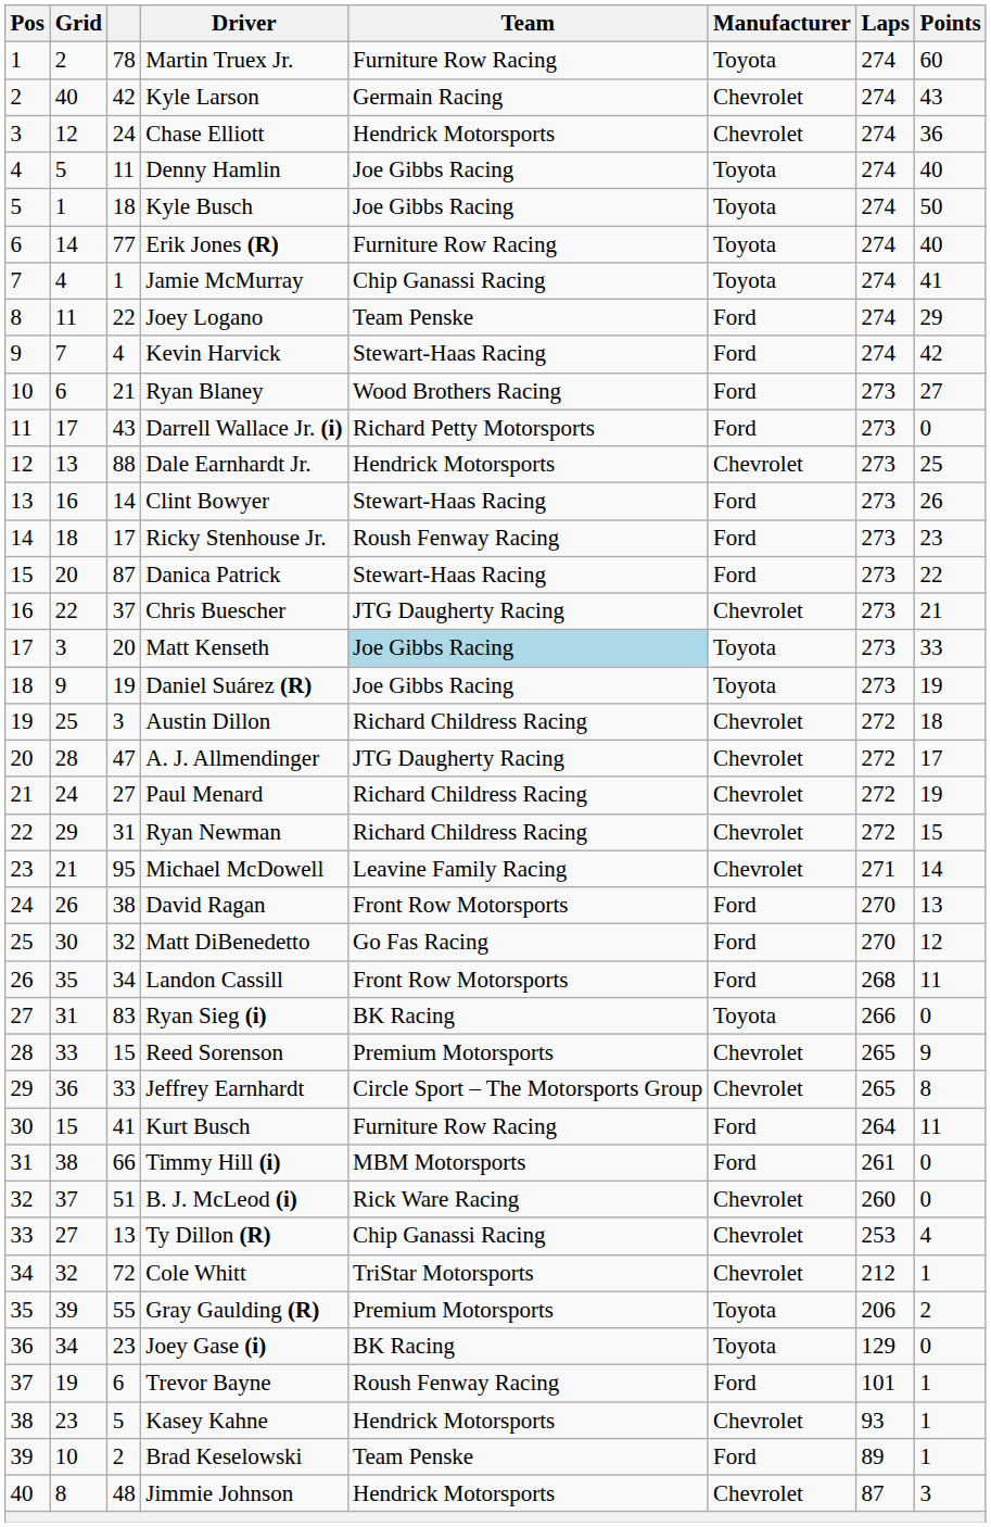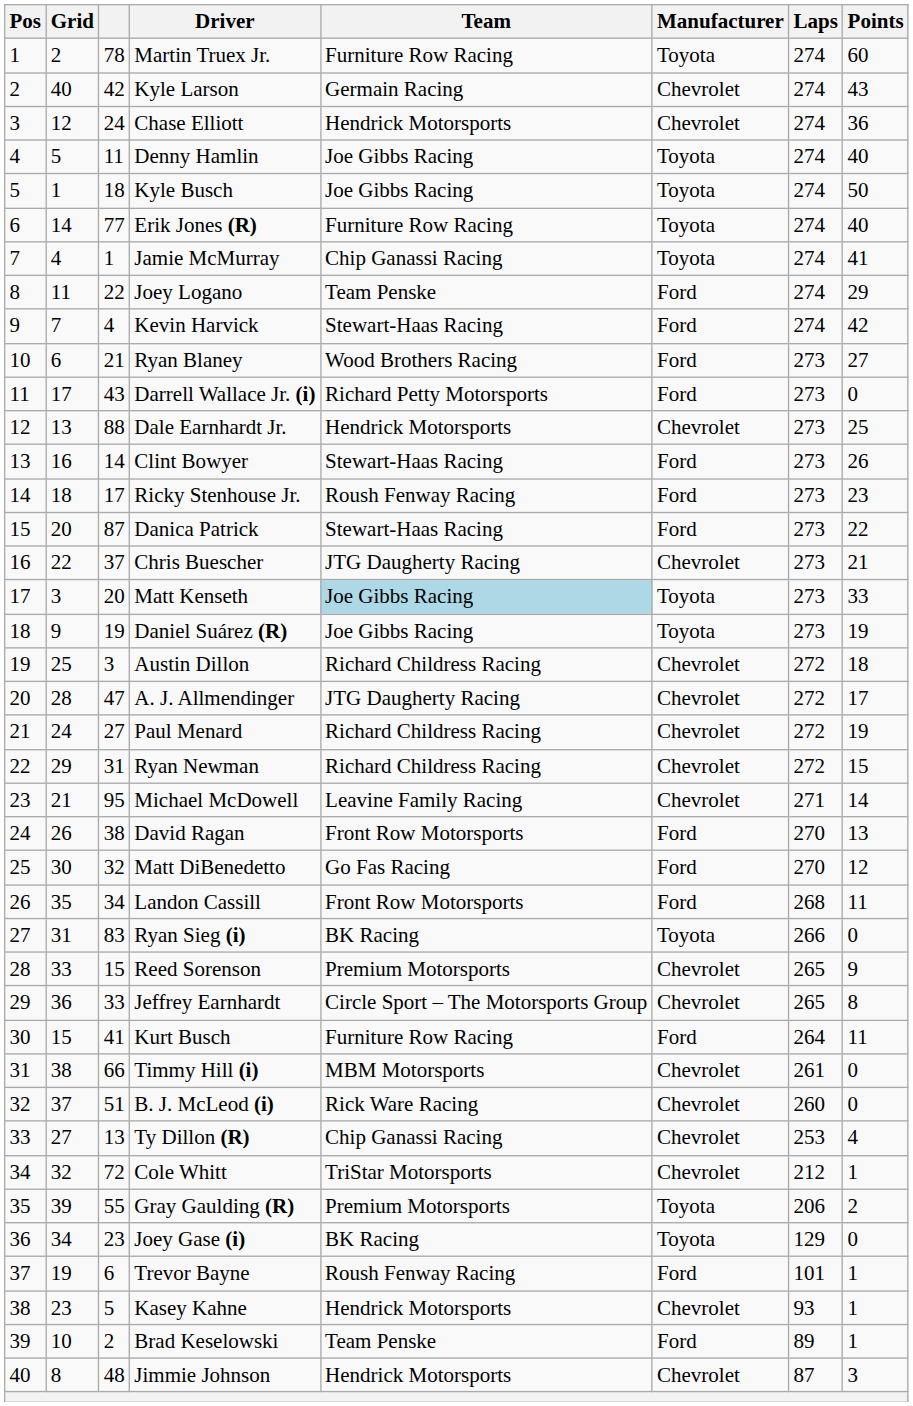 <table class="wikitable" style="font-size:98%">
 <tr>
 <th>Pos</th>
 <th>Grid</th>
 <th></th>
 <th>Driver</th>
 <th>Team</th>
 <th>Manufacturer</th>
 <th>Laps</th>
 <th>Points</th>
 </tr>
 <tr>
 <td>1</td>
 <td>2</td>
 <td>78</td>
 <td>Martin Truex Jr.</td>
 <td>Furniture Row Racing</td>
 <td>Toyota</td>
 <td>274</td>
 <td>60</td>
 </tr>
 <tr>
 <td>2</td>
 <td>40</td>
 <td>42</td>
 <td>Kyle Larson</td>
 <td>Germain Racing</td>
 <td>Chevrolet</td>
 <td>274</td>
 <td>43</td>
 </tr>
 <tr>
 <td>3</td>
 <td>12</td>
 <td>24</td>
 <td>Chase Elliott</td>
 <td>Hendrick Motorsports</td>
 <td>Chevrolet</td>
 <td>274</td>
 <td>36</td>
 </tr>
 <tr>
 <td>4</td>
 <td>5</td>
 <td>11</td>
 <td>Denny Hamlin</td>
 <td>Joe Gibbs Racing</td>
 <td>Toyota</td>
 <td>274</td>
 <td>40</td>
 </tr>
 <tr>
 <td>5</td>
 <td>1</td>
 <td>18</td>
 <td>Kyle Busch</td>
 <td>Joe Gibbs Racing</td>
 <td>Toyota</td>
 <td>274</td>
 <td>50</td>
 </tr>
 <tr>
 <td>6</td>
 <td>14</td>
 <td>77</td>
 <td>Erik Jones <strong>(R)</strong></td>
 <td>Furniture Row Racing</td>
 <td>Toyota</td>
 <td>274</td>
 <td>40</td>
 </tr>
 <tr>
 <td>7</td>
 <td>4</td>
 <td>1</td>
 <td>Jamie McMurray</td>
 <td>Chip Ganassi Racing</td>
 <td>Toyota</td>
 <td>274</td>
 <td>41</td>
 </tr>
 <tr>
 <td>8</td>
 <td>11</td>
 <td>22</td>
 <td>Joey Logano</td>
 <td>Team Penske</td>
 <td>Ford</td>
 <td>274</td>
 <td>29</td>
 </tr>
 <tr>
 <td>9</td>
 <td>7</td>
 <td>4</td>
 <td>Kevin Harvick</td>
 <td>Stewart-Haas Racing</td>
 <td>Ford</td>
 <td>274</td>
 <td>42</td>
 </tr>
 <tr>
 <td>10</td>
 <td>6</td>
 <td>21</td>
 <td>Ryan Blaney</td>
 <td>Wood Brothers Racing</td>
 <td>Ford</td>
 <td>273</td>
 <td>27</td>
 </tr>
 <tr>
 <td>11</td>
 <td>17</td>
 <td>43</td>
 <td>Darrell Wallace Jr. <strong>(i)</strong></td>
 <td>Richard Petty Motorsports</td>
 <td>Ford</td>
 <td>273</td>
 <td>0</td>
 </tr>
 <tr>
 <td>12</td>
 <td>13</td>
 <td>88</td>
 <td>Dale Earnhardt Jr.</td>
 <td>Hendrick Motorsports</td>
 <td>Chevrolet</td>
 <td>273</td>
 <td>25</td>
 </tr>
 <tr>
 <td>13</td>
 <td>16</td>
 <td>14</td>
 <td>Clint Bowyer</td>
 <td>Stewart-Haas Racing</td>
 <td>Ford</td>
 <td>273</td>
 <td>26</td>
 </tr>
 <tr>
 <td>14</td>
 <td>18</td>
 <td>17</td>
 <td>Ricky Stenhouse Jr.</td>
 <td>Roush Fenway Racing</td>
 <td>Ford</td>
 <td>273</td>
 <td>23</td>
 </tr>
 <tr>
 <td>15</td>
 <td>20</td>
 <td>87</td>
 <td>Danica Patrick</td>
 <td>Stewart-Haas Racing</td>
 <td>Ford</td>
 <td>273</td>
 <td>22</td>
 </tr>
 <tr>
 <td>16</td>
 <td>22</td>
 <td>37</td>
 <td>Chris Buescher</td>
 <td>JTG Daugherty Racing</td>
 <td>Chevrolet</td>
 <td>273</td>
 <td>21</td>
 </tr>
 <tr>
 <td>17</td>
 <td>3</td>
 <td>20</td>
 <td>Matt Kenseth</td>
 <td style="background: lightblue;">Joe Gibbs Racing</td>
 <td>Toyota</td>
 <td>273</td>
 <td>33</td>
 </tr>
 <tr>
 <td>18</td>
 <td>9</td>
 <td>19</td>
 <td>Daniel Suárez <strong>(R)</strong></td>
 <td>Joe Gibbs Racing</td>
 <td>Toyota</td>
 <td>273</td>
 <td>19</td>
 </tr>
 <tr>
 <td>19</td>
 <td>25</td>
 <td>3</td>
 <td>Austin Dillon</td>
 <td>Richard Childress Racing</td>
 <td>Chevrolet</td>
 <td>272</td>
 <td>18</td>
 </tr>
 <tr>
 <td>20</td>
 <td>28</td>
 <td>47</td>
 <td>A. J. Allmendinger</td>
 <td>JTG Daugherty Racing</td>
 <td>Chevrolet</td>
 <td>272</td>
 <td>17</td>
 </tr>
 <tr>
 <td>21</td>
 <td>24</td>
 <td>27</td>
 <td>Paul Menard</td>
 <td>Richard Childress Racing</td>
 <td>Chevrolet</td>
 <td>272</td>
 <td>19</td>
 </tr>
 <tr>
 <td>22</td>
 <td>29</td>
 <td>31</td>
 <td>Ryan Newman</td>
 <td>Richard Childress Racing</td>
 <td>Chevrolet</td>
 <td>272</td>
 <td>15</td>
 </tr>
 <tr>
 <td>23</td>
 <td>21</td>
 <td>95</td>
 <td>Michael McDowell</td>
 <td>Leavine Family Racing</td>
 <td>Chevrolet</td>
 <td>271</td>
 <td>14</td>
 </tr>
 <tr>
 <td>24</td>
 <td>26</td>
 <td>38</td>
 <td>David Ragan</td>
 <td>Front Row Motorsports</td>
 <td>Ford</td>
 <td>270</td>
 <td>13</td>
 </tr>
 <tr>
 <td>25</td>
 <td>30</td>
 <td>32</td>
 <td>Matt DiBenedetto</td>
 <td>Go Fas Racing</td>
 <td>Ford</td>
 <td>270</td>
 <td>12</td>
 </tr>
 <tr>
 <td>26</td>
 <td>35</td>
 <td>34</td>
 <td>Landon Cassill</td>
 <td>Front Row Motorsports</td>
 <td>Ford</td>
 <td>268</td>
 <td>11</td>
 </tr>
 <tr>
 <td>27</td>
 <td>31</td>
 <td>83</td>
 <td>Ryan Sieg <strong>(i)</strong></td>
 <td>BK Racing</td>
 <td>Toyota</td>
 <td>266</td>
 <td>0</td>
 </tr>
 <tr>
 <td>28</td>
 <td>33</td>
 <td>15</td>
 <td>Reed Sorenson</td>
 <td>Premium Motorsports</td>
 <td>Chevrolet</td>
 <td>265</td>
 <td>9</td>
 </tr>
 <tr>
 <td>29</td>
 <td>36</td>
 <td>33</td>
 <td>Jeffrey Earnhardt</td>
 <td>Circle Sport – The Motorsports Group</td>
 <td>Chevrolet</td>
 <td>265</td>
 <td>8</td>
 </tr>
 <tr>
 <td>30</td>
 <td>15</td>
 <td>41</td>
 <td>Kurt Busch</td>
 <td>Furniture Row Racing</td>
 <td>Ford</td>
 <td>264</td>
 <td>11</td>
 </tr>
 <tr>
 <td>31</td>
 <td>38</td>
 <td>66</td>
 <td>Timmy Hill <strong>(i)</strong></td>
 <td>MBM Motorsports</td>
-<td>Ford</td>
+<td>Chevrolet</td>
 <td>261</td>
 <td>0</td>
 </tr>
 <tr>
 <td>32</td>
 <td>37</td>
 <td>51</td>
 <td>B. J. McLeod <strong>(i)</strong></td>
 <td>Rick Ware Racing</td>
 <td>Chevrolet</td>
 <td>260</td>
 <td>0</td>
 </tr>
 <tr>
 <td>33</td>
 <td>27</td>
 <td>13</td>
 <td>Ty Dillon <strong>(R)</strong></td>
 <td>Chip Ganassi Racing</td>
 <td>Chevrolet</td>
 <td>253</td>
 <td>4</td>
 </tr>
 <tr>
 <td>34</td>
 <td>32</td>
 <td>72</td>
 <td>Cole Whitt</td>
 <td>TriStar Motorsports</td>
 <td>Chevrolet</td>
 <td>212</td>
 <td>1</td>
 </tr>
 <tr>
 <td>35</td>
 <td>39</td>
 <td>55</td>
 <td>Gray Gaulding <strong>(R)</strong></td>
 <td>Premium Motorsports</td>
 <td>Toyota</td>
 <td>206</td>
 <td>2</td>
 </tr>
 <tr>
 <td>36</td>
 <td>34</td>
 <td>23</td>
 <td>Joey Gase <strong>(i)</strong></td>
 <td>BK Racing</td>
 <td>Toyota</td>
 <td>129</td>
 <td>0</td>
 </tr>
 <tr>
 <td>37</td>
 <td>19</td>
 <td>6</td>
 <td>Trevor Bayne</td>
 <td>Roush Fenway Racing</td>
 <td>Ford</td>
 <td>101</td>
 <td>1</td>
 </tr>
 <tr>
 <td>38</td>
 <td>23</td>
 <td>5</td>
 <td>Kasey Kahne</td>
 <td>Hendrick Motorsports</td>
 <td>Chevrolet</td>
 <td>93</td>
 <td>1</td>
 </tr>
 <tr>
 <td>39</td>
 <td>10</td>
 <td>2</td>
 <td>Brad Keselowski</td>
 <td>Team Penske</td>
 <td>Ford</td>
 <td>89</td>
 <td>1</td>
 </tr>
 <tr>
 <td>40</td>
 <td>8</td>
 <td>48</td>
 <td>Jimmie Johnson</td>
 <td>Hendrick Motorsports</td>
 <td>Chevrolet</td>
 <td>87</td>
 <td>3</td>
 </tr>
 <tr>
 <th colspan="8"></th>
 </tr>
 </table>
